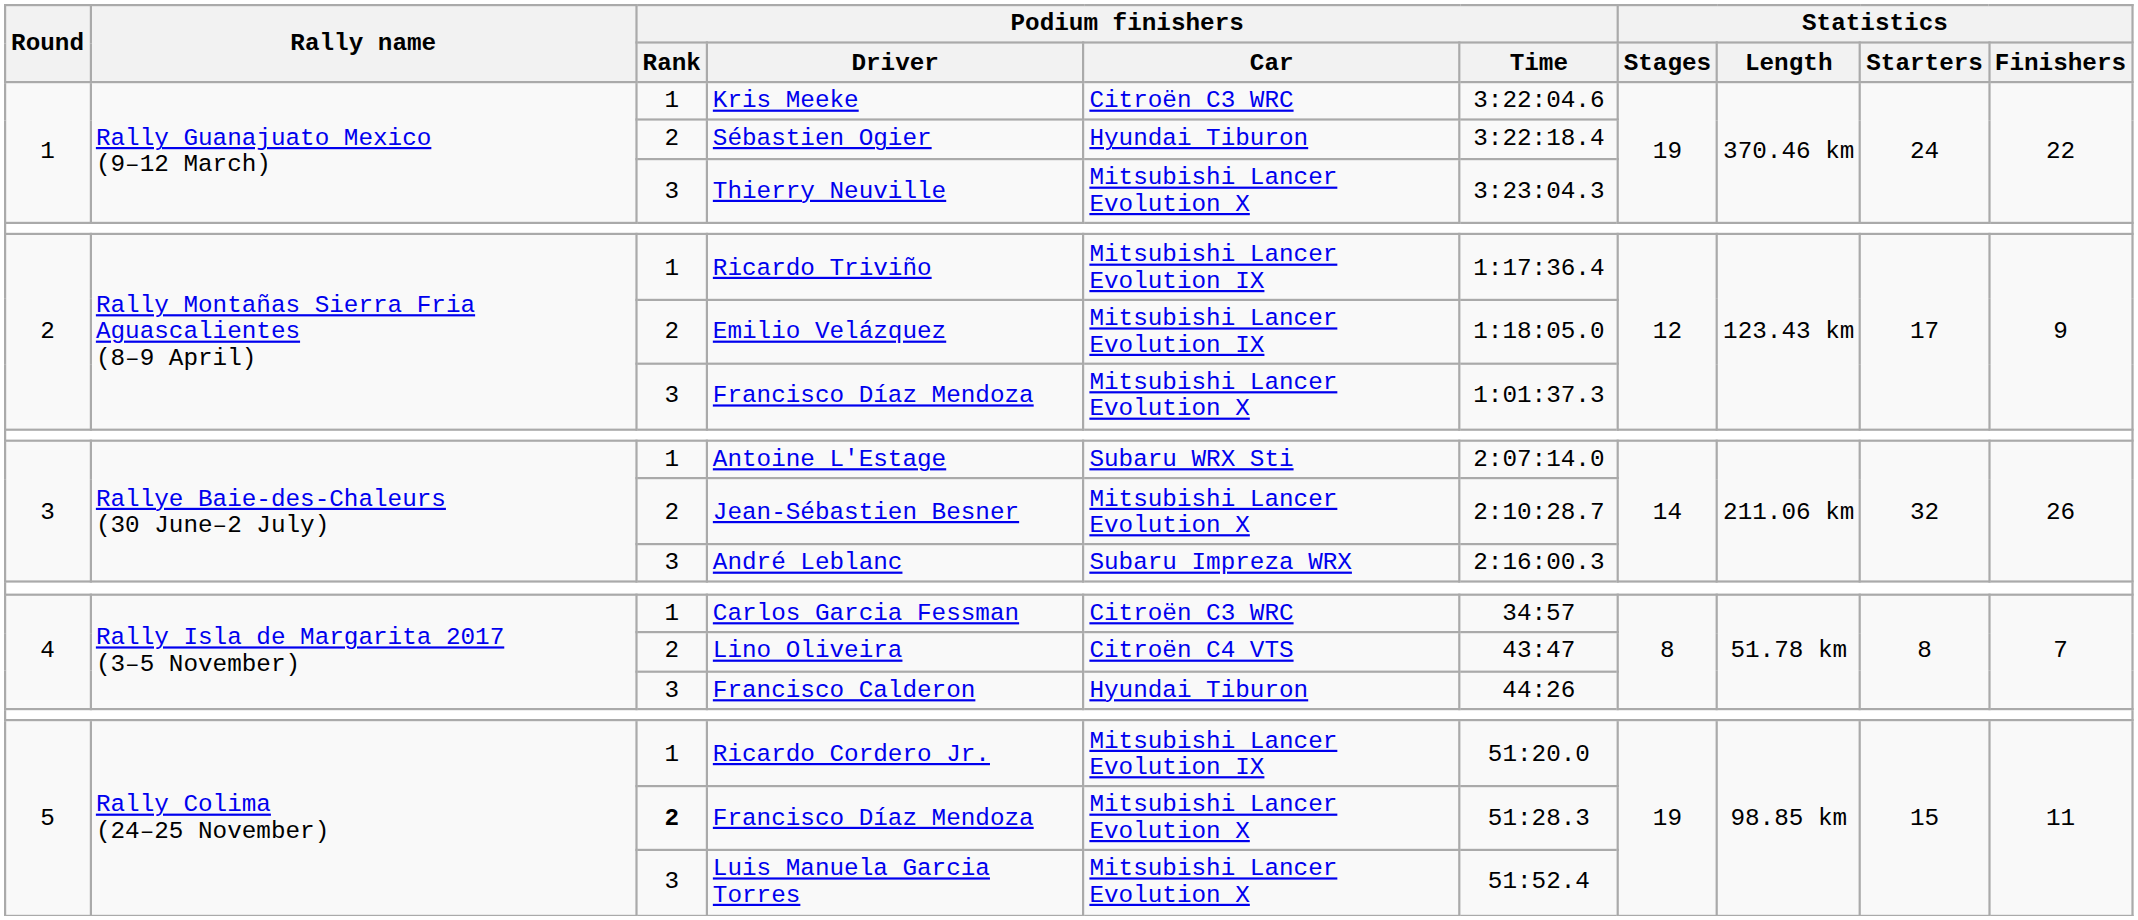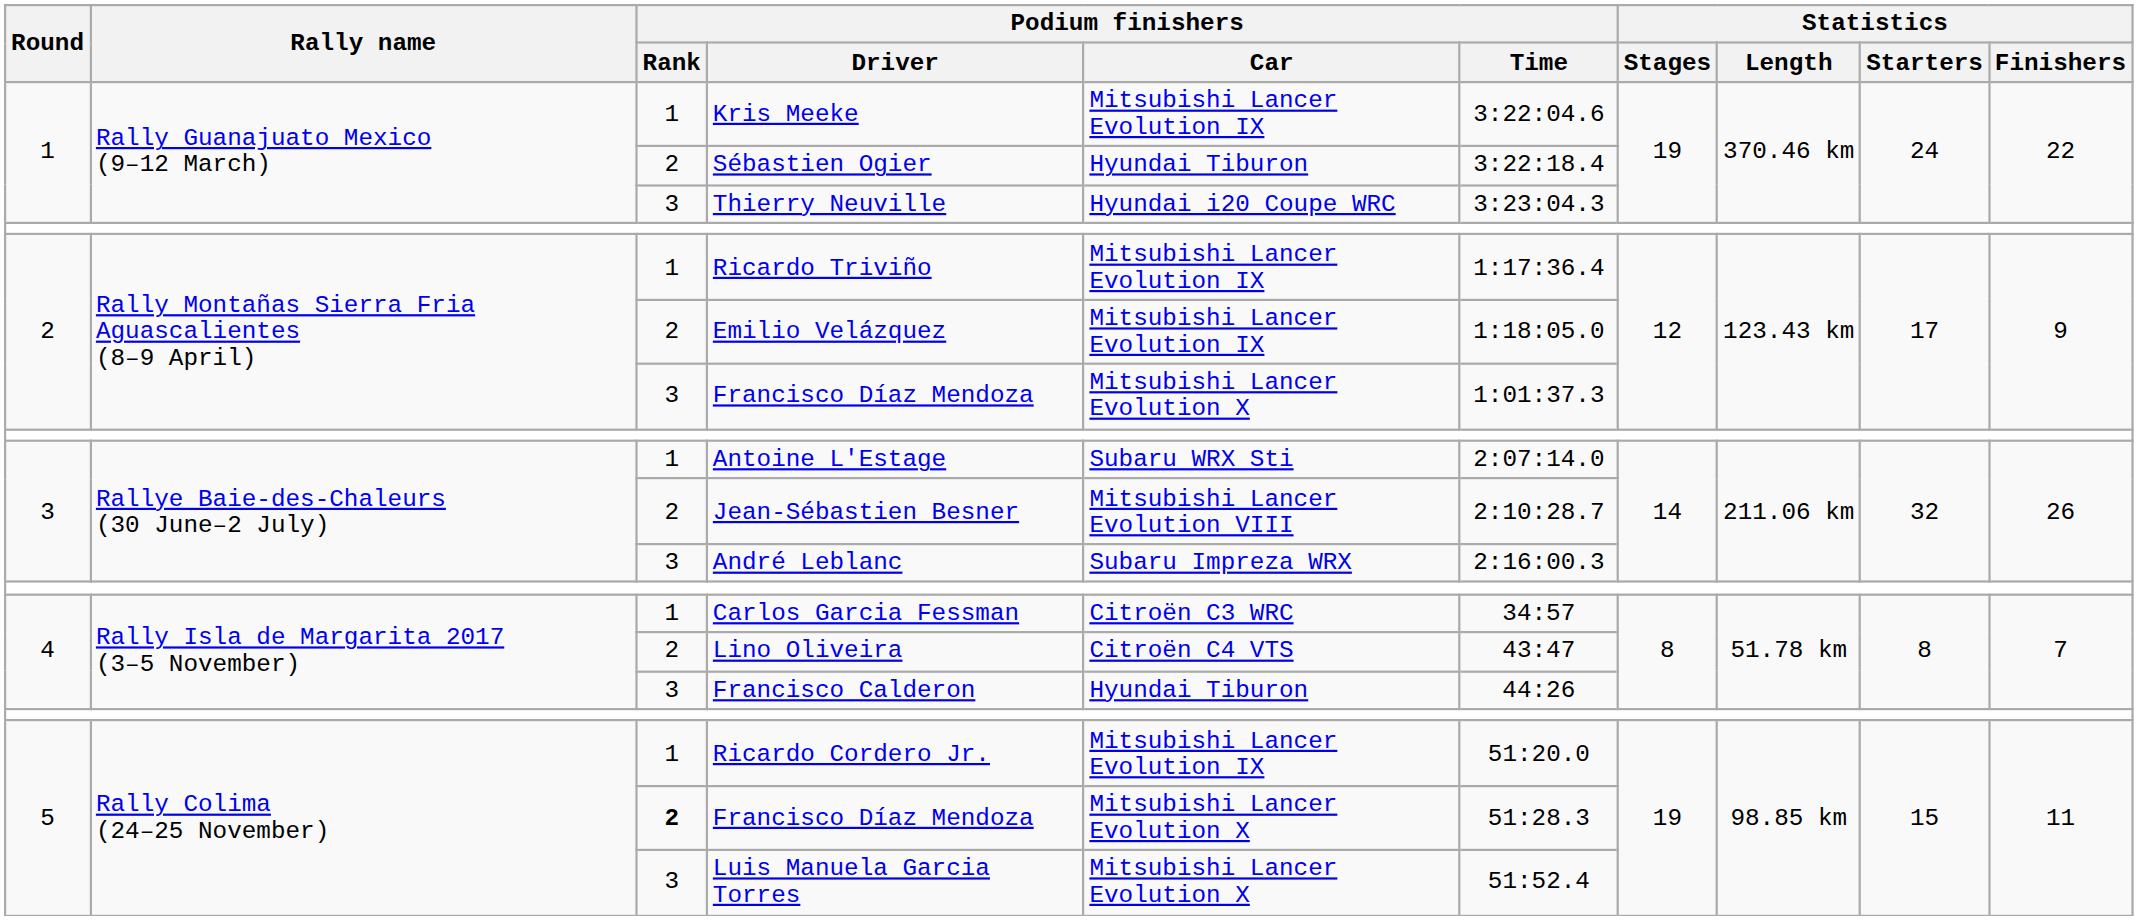 <table class="wikitable" style="font-size:85%;">
 <tr>
 <th rowspan=2>Round</th>
 <th style="width:22em" rowspan=2>Rally name</th>
 <th colspan=4>Podium finishers</th>
 <th colspan=4>Statistics</th>
 </tr>
 <tr>
 <th>Rank</th>
 <th style="width:15em">Driver</th>
 <th style="width:15em">Car</th>
 <th style="width:6em">Time</th>
 <th>Stages</th>
 <th>Length</th>
 <th>Starters</th>
 <th>Finishers</th>
 </tr>
 <tr>
 <td rowspan=3 align=center>1</td>
 <td rowspan=3> <a href='#'>Rally Guanajuato Mexico</a><br>(9–12 March)</td>
 <td align=center>1</td>
 <td> <a href='#'>Kris Meeke</a></td>
-<td><a href='#'>Citroën C3 WRC</a></td>
+<td><a href='#'>Mitsubishi Lancer Evolution IX</a></td>
 <td align=center>3:22:04.6</td>
 <td rowspan=3 align=center>19</td>
 <td rowspan=3 align=center>370.46 km</td>
 <td rowspan=3 align=center>24</td>
 <td rowspan=3 align=center>22</td>
 </tr>
 <tr>
 <td align=center>2</td>
 <td> <a href='#'>Sébastien Ogier</a></td>
 <td><a href='#'>Hyundai Tiburon</a></td>
 <td align=center>3:22:18.4</td>
 </tr>
 <tr>
 <td align=center>3</td>
 <td> <a href='#'>Thierry Neuville</a></td>
-<td><a href='#'>Mitsubishi Lancer Evolution X</a></td>
+<td><a href='#'>Hyundai i20 Coupe WRC</a></td>
 <td align=center>3:23:04.3</td>
 </tr>
 <tr style="background:white;">
 <td colspan=10></td>
 </tr>
 <tr>
 <td rowspan=3 align=center>2</td>
 <td rowspan=3> <a href='#'>Rally Montañas Sierra Fria Aguascalientes</a><br>(8–9 April)</td>
 <td align=center>1</td>
 <td> <a href='#'>Ricardo Triviño</a></td>
 <td><a href='#'>Mitsubishi Lancer Evolution IX</a></td>
 <td align=center>1:17:36.4</td>
 <td rowspan=3 align=center>12</td>
 <td rowspan=3 align=center>123.43 km</td>
 <td rowspan=3 align=center>17</td>
 <td rowspan=3 align=center>9</td>
 </tr>
 <tr>
 <td align=center>2</td>
 <td> <a href='#'>Emilio Velázquez</a></td>
 <td><a href='#'>Mitsubishi Lancer Evolution IX</a></td>
 <td align=center>1:18:05.0</td>
 </tr>
 <tr>
 <td align=center>3</td>
 <td> <a href='#'>Francisco Díaz Mendoza</a></td>
 <td><a href='#'>Mitsubishi Lancer Evolution X</a></td>
 <td align=center>1:01:37.3</td>
 </tr>
 <tr style="background:white;">
 <td colspan=10></td>
 </tr>
 <tr>
 <td rowspan=3 align=center>3</td>
 <td rowspan=3> <a href='#'>Rallye Baie-des-Chaleurs</a><br>(30 June–2 July)</td>
 <td align=center>1</td>
 <td> <a href='#'>Antoine L'Estage</a></td>
 <td><a href='#'>Subaru WRX Sti</a></td>
 <td align=center>2:07:14.0</td>
 <td rowspan=3 align=center>14</td>
 <td rowspan=3 align=center>211.06 km</td>
 <td rowspan=3 align=center>32</td>
 <td rowspan=3 align=center>26</td>
 </tr>
 <tr>
 <td align=center>2</td>
 <td> <a href='#'>Jean-Sébastien Besner</a></td>
-<td><a href='#'>Mitsubishi Lancer Evolution X</a></td>
+<td><a href='#'>Mitsubishi Lancer Evolution VIII</a></td>
 <td align=center>2:10:28.7</td>
 </tr>
 <tr>
 <td align=center>3</td>
 <td> <a href='#'>André Leblanc</a></td>
 <td><a href='#'>Subaru Impreza WRX</a></td>
 <td align=center>2:16:00.3</td>
 </tr>
 <tr style="background:white;">
 <td colspan=10></td>
 </tr>
 <tr>
 <td rowspan=3 align=center>4</td>
 <td rowspan=3> <a href='#'>Rally Isla de Margarita 2017</a><br>(3–5 November)</td>
 <td align=center>1</td>
 <td> <a href='#'>Carlos Garcia Fessman</a></td>
 <td><a href='#'>Citroën C3 WRC</a></td>
 <td align=center>34:57</td>
 <td rowspan=3 align=center>8</td>
 <td rowspan=3 align=center>51.78 km</td>
 <td rowspan=3 align=center>8</td>
 <td rowspan=3 align=center>7</td>
 </tr>
 <tr>
 <td align=center>2</td>
 <td> <a href='#'>Lino Oliveira</a></td>
 <td><a href='#'>Citroën C4 VTS</a></td>
 <td align=center>43:47</td>
 </tr>
 <tr>
 <td align=center>3</td>
 <td> <a href='#'>Francisco Calderon</a></td>
 <td><a href='#'>Hyundai Tiburon</a></td>
 <td align=center>44:26</td>
 </tr>
 <tr style="background:white;">
 <td colspan=10></td>
 </tr>
 <tr>
 <td rowspan=3 align=center>5</td>
 <td rowspan=3> <a href='#'>Rally Colima</a><br>(24–25 November)</td>
 <td align=center>1</td>
 <td> <a href='#'>Ricardo Cordero Jr.</a></td>
 <td><a href='#'>Mitsubishi Lancer Evolution IX</a></td>
 <td align=center>51:20.0</td>
 <td rowspan=3 align=center>19</td>
 <td rowspan=3 align=center>98.85 km</td>
 <td rowspan=3 align=center>15</td>
 <td rowspan=3 align=center>11</td>
 </tr>
 <tr>
 <td align=center><strong>2</strong></td>
 <td> <a href='#'>Francisco Díaz Mendoza</a></td>
 <td><a href='#'>Mitsubishi Lancer Evolution X</a></td>
 <td align=center>51:28.3</td>
 </tr>
 <tr>
 <td align=center>3</td>
 <td> <a href='#'>Luis Manuela Garcia Torres</a></td>
 <td><a href='#'>Mitsubishi Lancer Evolution X</a></td>
 <td align=center>51:52.4</td>
 </tr>
 </table>
